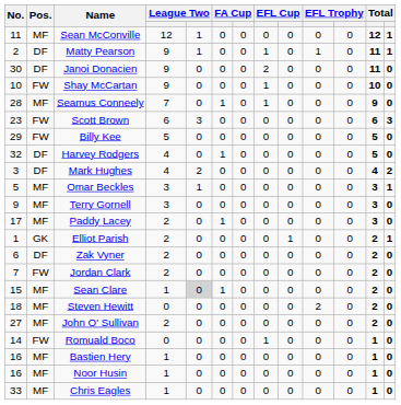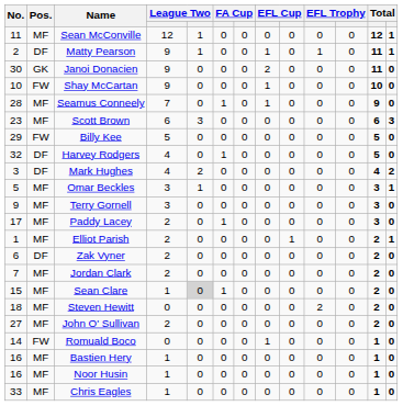 <table class="wikitable sortable" style="text-align: center;">
 <tr>
 <th rowspan="2">No.</th>
 <th rowspan="2">Pos.</th>
 <th rowspan="2">Name</th>
 <th colspan="2"><a href='#'>League Two</a></th>
 <th colspan="2"><a href='#'>FA Cup</a></th>
 <th colspan="2"><a href='#'>EFL Cup</a></th>
 <th colspan="2"><a href='#'>EFL Trophy</a></th>
 <th colspan="2">Total</th>
 </tr>
 <tr>
 <th></th>
 <th></th>
 <th></th>
 <th></th>
 <th></th>
 <th></th>
 <th></th>
 <th></th>
 <th></th>
 <th></th>
 </tr>
 <tr>
 <td>11</td>
 <td>MF</td>
 <td><a href='#'>Sean McConville</a></td>
 <td>12</td>
 <td>1</td>
 <td>0</td>
 <td>0</td>
 <td>0</td>
 <td>0</td>
 <td>0</td>
 <td>0</td>
 <td><strong>12</strong></td>
 <td><strong>1</strong></td>
 </tr>
 <tr>
 <td>2</td>
 <td>DF</td>
 <td><a href='#'>Matty Pearson</a></td>
 <td>9</td>
 <td>1</td>
 <td>0</td>
 <td>0</td>
 <td>1</td>
 <td>0</td>
 <td>1</td>
 <td>0</td>
 <td><strong>11</strong></td>
 <td><strong>1</strong></td>
 </tr>
 <tr>
 <td>30</td>
-<td>DF</td>
+<td>GK</td>
 <td><a href='#'>Janoi Donacien</a></td>
 <td>9</td>
 <td>0</td>
 <td>0</td>
 <td>0</td>
 <td>2</td>
 <td>0</td>
 <td>0</td>
 <td>0</td>
 <td><strong>11</strong></td>
 <td><strong>0</strong></td>
 </tr>
 <tr>
 <td>10</td>
 <td>FW</td>
 <td><a href='#'>Shay McCartan</a></td>
 <td>9</td>
 <td>0</td>
 <td>0</td>
 <td>0</td>
 <td>1</td>
 <td>0</td>
 <td>0</td>
 <td>0</td>
 <td><strong>10</strong></td>
 <td><strong>0</strong></td>
 </tr>
 <tr>
 <td>28</td>
 <td>MF</td>
 <td><a href='#'>Seamus Conneely</a></td>
 <td>7</td>
 <td>0</td>
 <td>1</td>
 <td>0</td>
 <td>1</td>
 <td>0</td>
 <td>0</td>
 <td>0</td>
 <td><strong>9</strong></td>
 <td><strong>0</strong></td>
 </tr>
 <tr>
 <td>23</td>
-<td>FW</td>
+<td>MF</td>
 <td><a href='#'>Scott Brown</a></td>
 <td>6</td>
 <td>3</td>
 <td>0</td>
 <td>0</td>
 <td>0</td>
 <td>0</td>
 <td>0</td>
 <td>0</td>
 <td><strong>6</strong></td>
 <td><strong>3</strong></td>
 </tr>
 <tr>
 <td>29</td>
 <td>FW</td>
 <td><a href='#'>Billy Kee</a></td>
 <td>5</td>
 <td>0</td>
 <td>0</td>
 <td>0</td>
 <td>0</td>
 <td>0</td>
 <td>0</td>
 <td>0</td>
 <td><strong>5</strong></td>
 <td><strong>0</strong></td>
 </tr>
 <tr>
 <td>32</td>
 <td>DF</td>
 <td><a href='#'>Harvey Rodgers</a></td>
 <td>4</td>
 <td>0</td>
 <td>1</td>
 <td>0</td>
 <td>0</td>
 <td>0</td>
 <td>0</td>
 <td>0</td>
 <td><strong>5</strong></td>
 <td><strong>0</strong></td>
 </tr>
 <tr>
 <td>3</td>
 <td>DF</td>
 <td><a href='#'>Mark Hughes</a></td>
 <td>4</td>
 <td>2</td>
 <td>0</td>
 <td>0</td>
 <td>0</td>
 <td>0</td>
 <td>0</td>
 <td>0</td>
 <td><strong>4</strong></td>
 <td><strong>2</strong></td>
 </tr>
 <tr>
 <td>5</td>
 <td>MF</td>
 <td><a href='#'>Omar Beckles</a></td>
 <td>3</td>
 <td>1</td>
 <td>0</td>
 <td>0</td>
 <td>0</td>
 <td>0</td>
 <td>0</td>
 <td>0</td>
 <td><strong>3</strong></td>
 <td><strong>1</strong></td>
 </tr>
 <tr>
 <td>9</td>
 <td>MF</td>
 <td><a href='#'>Terry Gornell</a></td>
 <td>3</td>
 <td>0</td>
 <td>0</td>
 <td>0</td>
 <td>0</td>
 <td>0</td>
 <td>0</td>
 <td>0</td>
 <td><strong>3</strong></td>
 <td><strong>0</strong></td>
 </tr>
 <tr>
 <td>17</td>
 <td>MF</td>
 <td><a href='#'>Paddy Lacey</a></td>
 <td>2</td>
 <td>0</td>
 <td>1</td>
 <td>0</td>
 <td>0</td>
 <td>0</td>
 <td>0</td>
 <td>0</td>
 <td><strong>3</strong></td>
 <td><strong>0</strong></td>
 </tr>
 <tr>
 <td>1</td>
-<td>GK</td>
+<td>MF</td>
 <td><a href='#'>Elliot Parish</a></td>
 <td>2</td>
 <td>0</td>
 <td>0</td>
 <td>0</td>
 <td>0</td>
 <td>1</td>
 <td>0</td>
 <td>0</td>
 <td><strong>2</strong></td>
 <td><strong>1</strong></td>
 </tr>
 <tr>
 <td>6</td>
 <td>DF</td>
 <td><a href='#'>Zak Vyner</a></td>
 <td>2</td>
 <td>0</td>
 <td>0</td>
 <td>0</td>
 <td>0</td>
 <td>0</td>
 <td>0</td>
 <td>0</td>
 <td><strong>2</strong></td>
 <td><strong>0</strong></td>
 </tr>
 <tr>
 <td>7</td>
-<td>FW</td>
+<td>MF</td>
 <td><a href='#'>Jordan Clark</a></td>
 <td>2</td>
 <td>0</td>
 <td>0</td>
 <td>0</td>
 <td>0</td>
 <td>0</td>
 <td>0</td>
 <td>0</td>
 <td><strong>2</strong></td>
 <td><strong>0</strong></td>
 </tr>
 <tr>
 <td>15</td>
 <td>MF</td>
 <td><a href='#'>Sean Clare</a></td>
 <td>1</td>
 <td style="background: lightgrey;">0</td>
 <td>1</td>
 <td>0</td>
 <td>0</td>
 <td>0</td>
 <td>0</td>
 <td>0</td>
 <td><strong>2</strong></td>
 <td><strong>0</strong></td>
 </tr>
 <tr>
 <td>18</td>
 <td>MF</td>
 <td><a href='#'>Steven Hewitt</a></td>
 <td>0</td>
 <td>0</td>
 <td>0</td>
 <td>0</td>
 <td>0</td>
 <td>0</td>
 <td>2</td>
 <td>0</td>
 <td><strong>2</strong></td>
 <td><strong>0</strong></td>
 </tr>
 <tr>
 <td>27</td>
 <td>MF</td>
 <td><a href='#'>John O' Sullivan</a></td>
 <td>2</td>
 <td>0</td>
 <td>0</td>
 <td>0</td>
 <td>0</td>
 <td>0</td>
 <td>0</td>
 <td>0</td>
 <td><strong>2</strong></td>
 <td><strong>0</strong></td>
 </tr>
 <tr>
 <td>14</td>
 <td>FW</td>
 <td><a href='#'>Romuald Boco</a></td>
 <td>0</td>
 <td>0</td>
 <td>0</td>
 <td>0</td>
 <td>1</td>
 <td>0</td>
 <td>0</td>
 <td>0</td>
 <td><strong>1</strong></td>
 <td><strong>0</strong></td>
 </tr>
 <tr>
 <td>16</td>
 <td>MF</td>
 <td><a href='#'>Bastien Hery</a></td>
 <td>1</td>
 <td>0</td>
 <td>0</td>
 <td>0</td>
 <td>0</td>
 <td>0</td>
 <td>0</td>
 <td>0</td>
 <td><strong>1</strong></td>
 <td><strong>0</strong></td>
 </tr>
 <tr>
 <td>16</td>
 <td>MF</td>
 <td><a href='#'>Noor Husin</a></td>
 <td>1</td>
 <td>0</td>
 <td>0</td>
 <td>0</td>
 <td>0</td>
 <td>0</td>
 <td>0</td>
 <td>0</td>
 <td><strong>1</strong></td>
 <td><strong>0</strong></td>
 </tr>
 <tr>
 <td>33</td>
 <td>MF</td>
 <td><a href='#'>Chris Eagles</a></td>
 <td>1</td>
 <td>0</td>
 <td>0</td>
 <td>0</td>
 <td>0</td>
 <td>0</td>
 <td>0</td>
 <td>0</td>
 <td><strong>1</strong></td>
 <td><strong>0</strong></td>
 </tr>
 </table>
